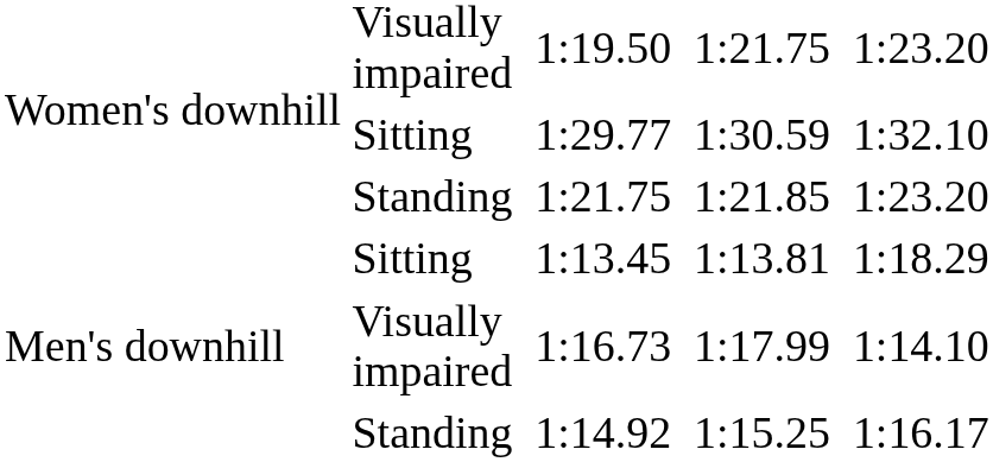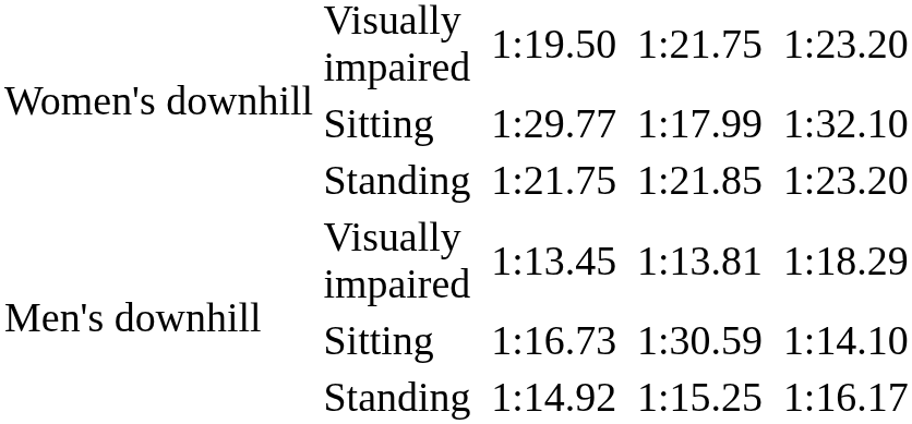 <table>
 <tr>
 <td rowspan="3">Women's downhill<br></td>
 <td>Visually<br>impaired</td>
 <td></td>
 <td>1:19.50</td>
 <td></small></td>
 <td>1:21.75</td>
 <td></td>
 <td>1:23.20</td>
 </tr>
 <tr>
 <td>Sitting</td>
 <td></td>
 <td>1:29.77</td>
 <td></td>
-<td>1:30.59</td>
+<td>1:17.99</td>
 <td></td>
 <td>1:32.10</td>
 </tr>
 <tr>
 <td>Standing</td>
 <td></td>
 <td>1:21.75</td>
 <td></td>
 <td>1:21.85</td>
 <td></td>
 <td>1:23.20</td>
 </tr>
 <tr>
 <td rowspan="3">Men's downhill<br></td>
-<td>Sitting</td>
+<td>Visually<br>impaired</td>
 <td></td>
 <td>1:13.45</td>
 <td></td>
 <td>1:13.81</td>
 <td></td>
 <td>1:18.29</td>
 </tr>
 <tr>
-<td>Visually<br>impaired</td>
+<td>Sitting</td>
 <td></td>
 <td>1:16.73</td>
 <td></td>
-<td>1:17.99</td>
+<td>1:30.59</td>
 <td></td>
 <td>1:14.10</td>
 </tr>
 <tr>
 <td>Standing</td>
 <td></td>
 <td>1:14.92</td>
 <td></td>
 <td>1:15.25</td>
 <td></td>
 <td>1:16.17</td>
 </tr>
 </table>
